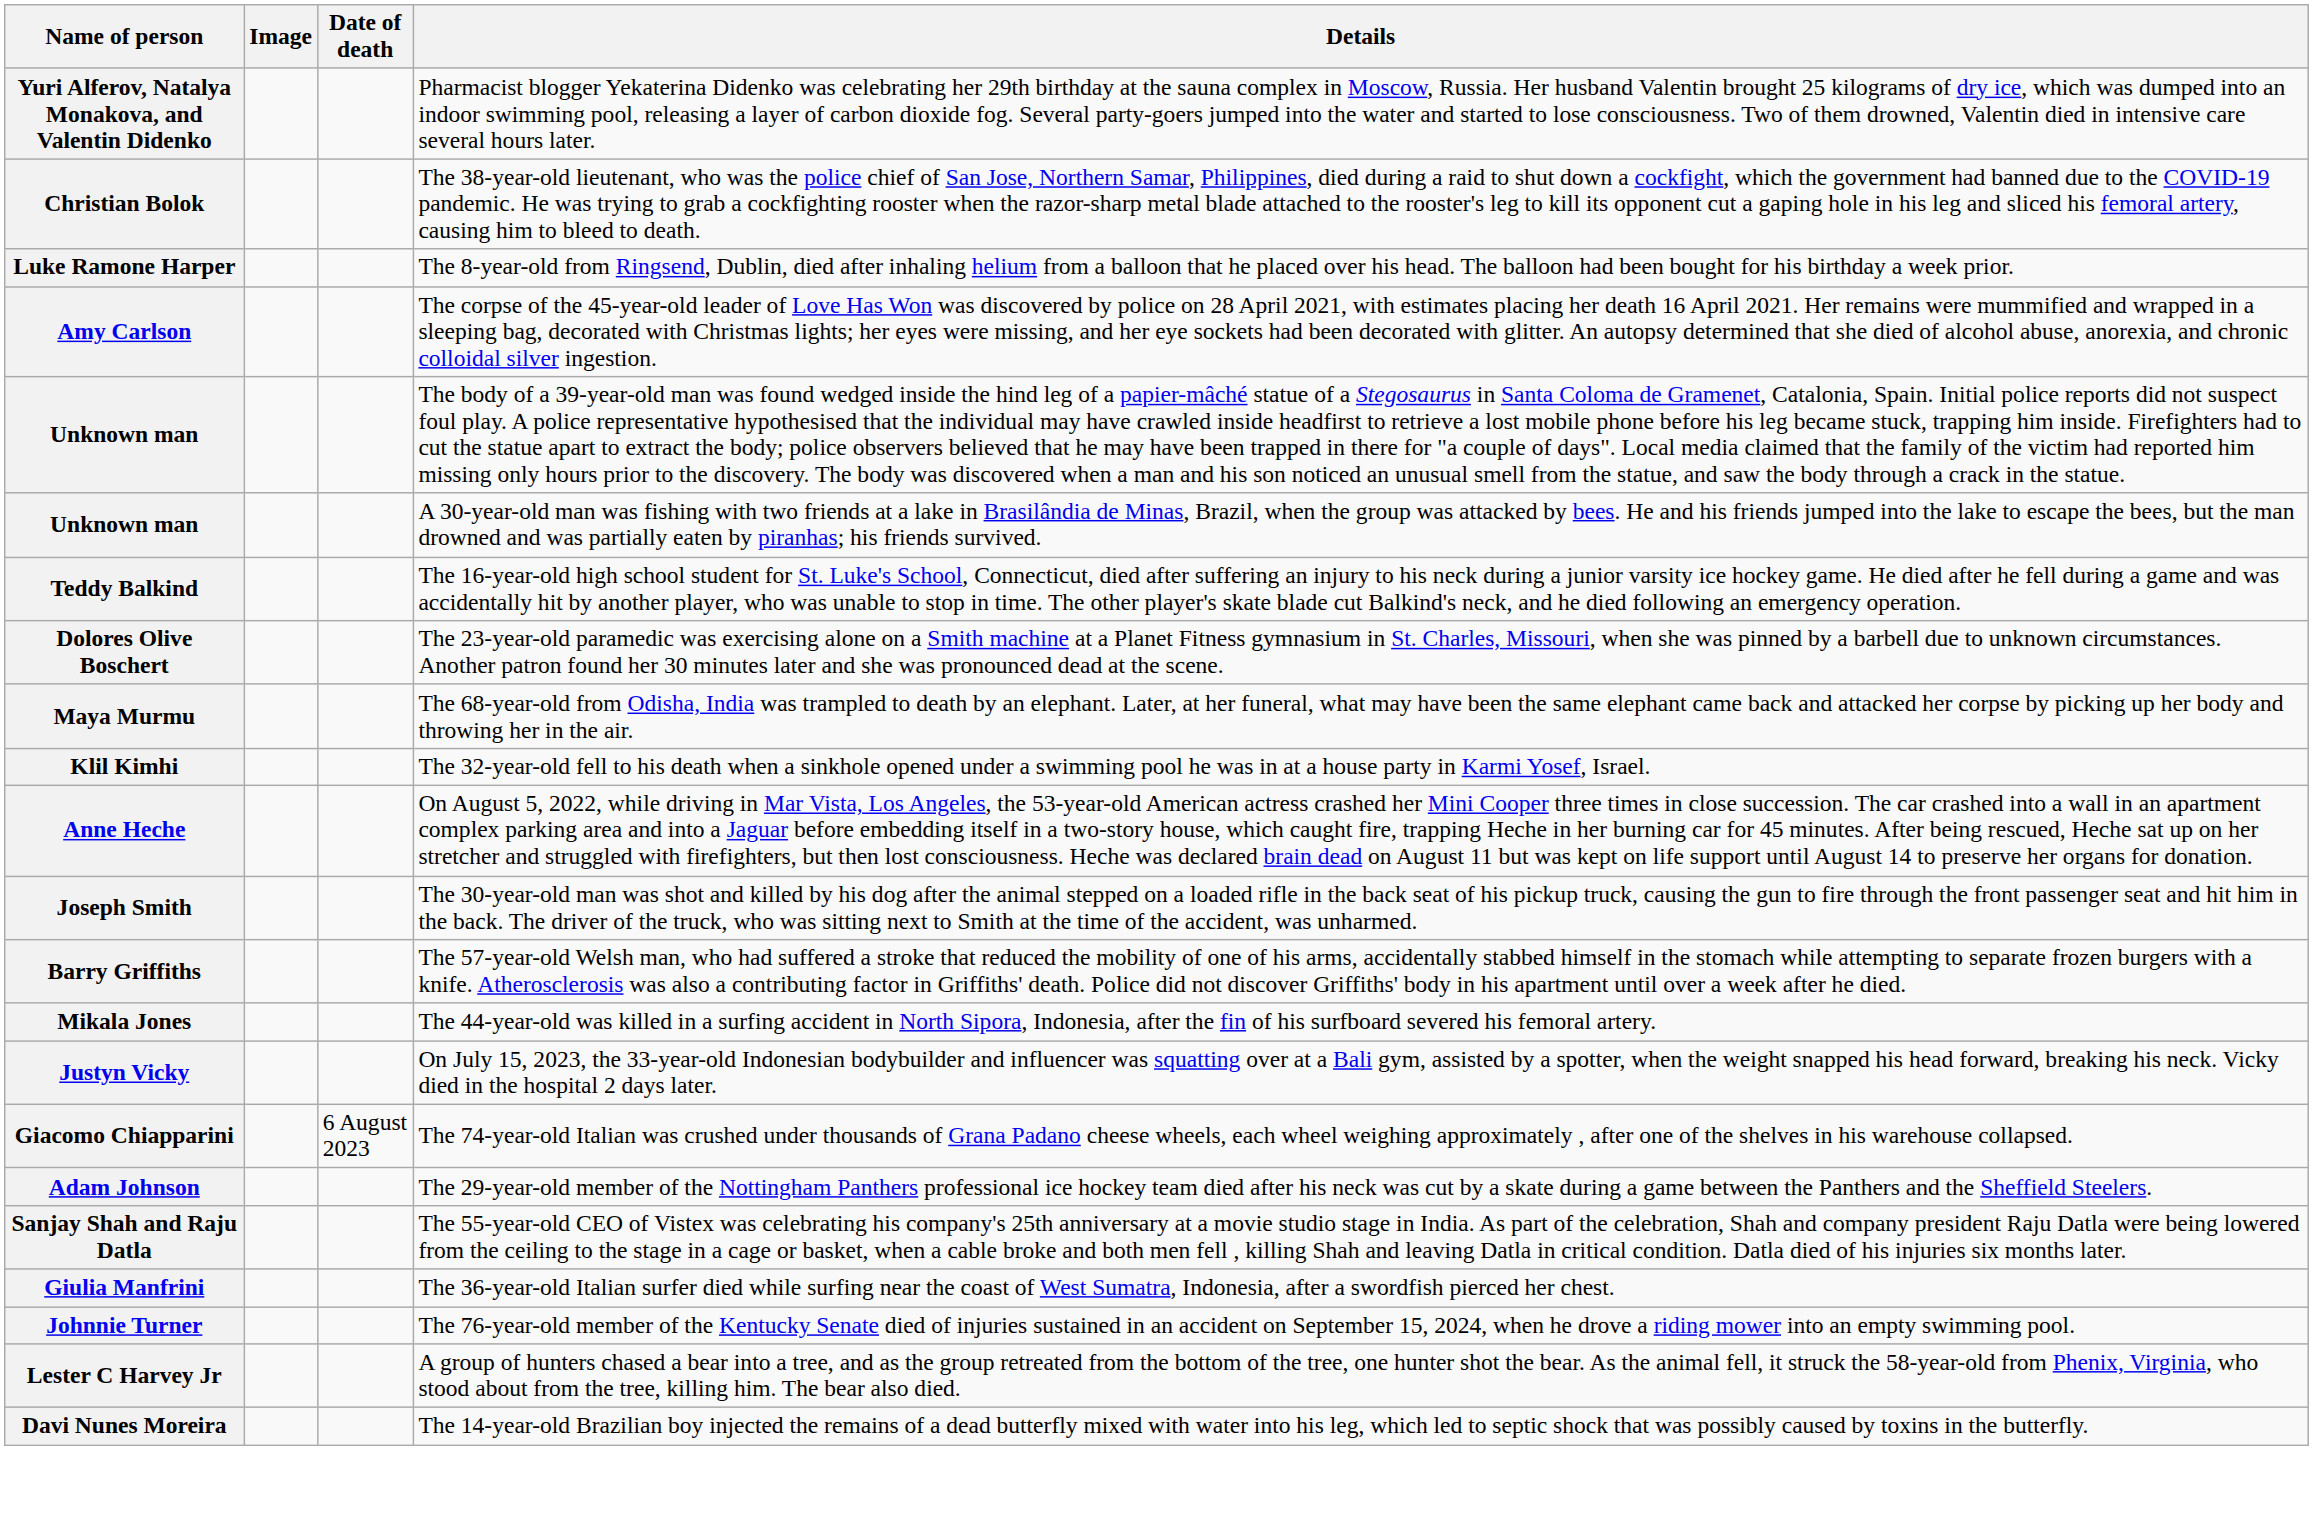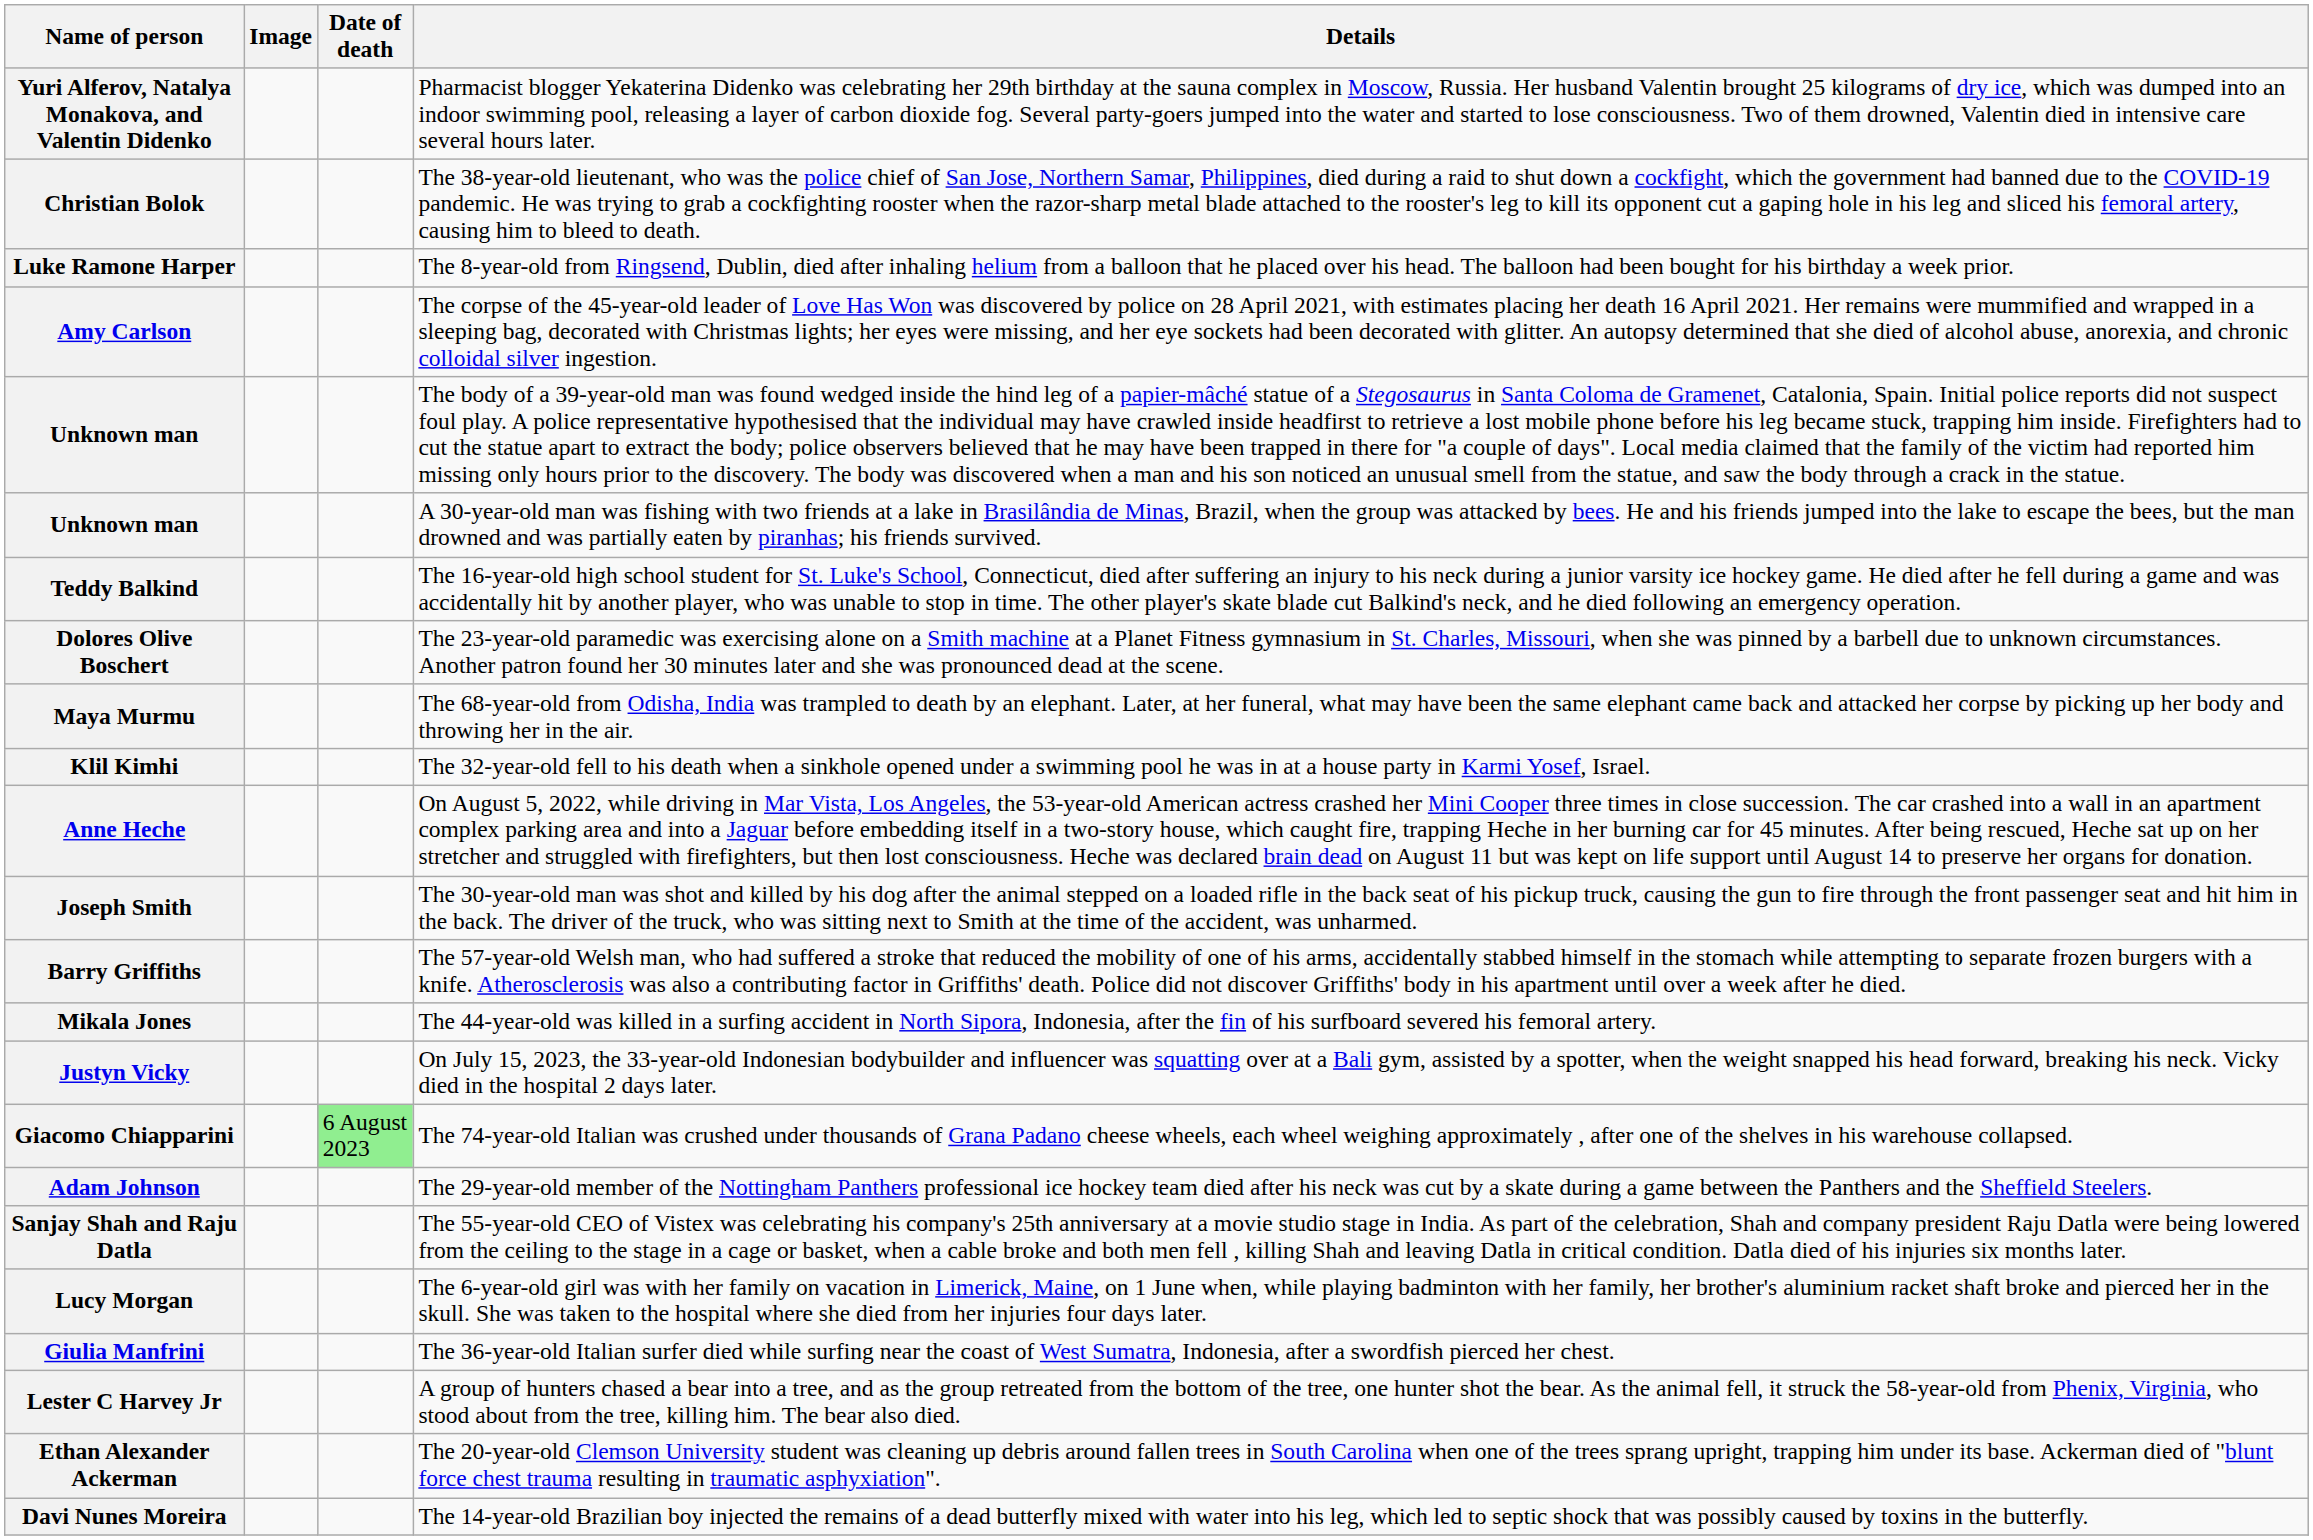 <table class="wikitable">
 <tr>
 <th scope="col">Name of person</th>
 <th scope="col">Image</th>
 <th scope="col">Date of death</th>
 <th scope="col">Details</th>
 </tr>
 <tr>
 <th>Yuri Alferov, Natalya Monakova, and Valentin Didenko</th>
 <td></td>
 <td></td>
 <td>Pharmacist blogger Yekaterina Didenko was celebrating her 29th birthday at the sauna complex in <a href='#'>Moscow</a>, Russia. Her husband Valentin brought 25 kilograms of <a href='#'>dry ice</a>, which was dumped into an indoor swimming pool, releasing a layer of carbon dioxide fog. Several party-goers jumped into the water and started to lose consciousness. Two of them drowned, Valentin died in intensive care several hours later.</td>
 </tr>
 <tr>
 <th>Christian Bolok</th>
 <td></td>
 <td></td>
 <td>The 38-year-old lieutenant, who was the <a href='#'>police</a> chief of <a href='#'>San Jose, Northern Samar</a>, <a href='#'>Philippines</a>, died during a raid to shut down a <a href='#'>cockfight</a>, which the government had banned due to the <a href='#'>COVID-19</a> pandemic. He was trying to grab a cockfighting rooster when the razor-sharp metal blade attached to the rooster's leg to kill its opponent cut a gaping hole in his leg and sliced his <a href='#'>femoral artery</a>, causing him to bleed to death.</td>
 </tr>
 <tr>
 <th>Luke Ramone Harper</th>
 <td></td>
 <td></td>
 <td>The 8-year-old from <a href='#'>Ringsend</a>, Dublin, died after inhaling <a href='#'>helium</a> from a balloon that he placed over his head. The balloon had been bought for his birthday a week prior.</td>
 </tr>
 <tr>
 <th><a href='#'>Amy Carlson</a></th>
 <td></td>
 <td></td>
 <td>The corpse of the 45-year-old leader of <a href='#'>Love Has Won</a> was discovered by police on 28 April 2021, with estimates placing her death  16 April 2021. Her remains were mummified and wrapped in a sleeping bag, decorated with Christmas lights; her eyes were missing, and her eye sockets had been decorated with glitter. An autopsy determined that she died of alcohol abuse, anorexia, and chronic <a href='#'>colloidal silver</a> ingestion.</td>
 </tr>
 <tr>
 <th>Unknown man</th>
 <td></td>
 <td></td>
 <td>The body of a 39-year-old man was found wedged inside the hind leg of a <a href='#'>papier-mâché</a> statue of a <em><a href='#'>Stegosaurus</a></em> in <a href='#'>Santa Coloma de Gramenet</a>, Catalonia, Spain. Initial police reports did not suspect foul play. A police representative hypothesised that the individual may have crawled inside headfirst to retrieve a lost mobile phone before his leg became stuck, trapping him inside. Firefighters had to cut the statue apart to extract the body; police observers believed that he may have been trapped in there for "a couple of days". Local media claimed that the family of the victim had reported him missing only hours prior to the discovery. The body was discovered when a man and his son noticed an unusual smell from the statue, and saw the body through a crack in the statue.</td>
 </tr>
 <tr>
 <th>Unknown man</th>
 <td></td>
 <td></td>
 <td>A 30-year-old man was fishing with two friends at a lake in <a href='#'>Brasilândia de Minas</a>, Brazil, when the group was attacked by <a href='#'>bees</a>. He and his friends jumped into the lake to escape the bees, but the man drowned and was partially eaten by <a href='#'>piranhas</a>; his friends survived.</td>
 </tr>
 <tr>
 <th>Teddy Balkind</th>
 <td></td>
 <td></td>
 <td>The 16-year-old high school student for <a href='#'>St. Luke's School</a>, Connecticut, died after suffering an injury to his neck during a junior varsity ice hockey game. He died after he fell during a game and was accidentally hit by another player, who was unable to stop in time. The other player's skate blade cut Balkind's neck, and he died following an emergency operation.</td>
 </tr>
 <tr>
 <th>Dolores Olive Boschert</th>
 <td></td>
 <td></td>
 <td>The 23-year-old paramedic was exercising alone on a <a href='#'>Smith machine</a> at a Planet Fitness gymnasium in <a href='#'>St. Charles, Missouri</a>, when she was pinned by a barbell due to unknown circumstances. Another patron found her 30 minutes later and she was pronounced dead at the scene.</td>
 </tr>
 <tr>
 <th>Maya Murmu</th>
 <td></td>
 <td></td>
 <td>The 68-year-old from <a href='#'>Odisha, India</a> was trampled to death by an elephant. Later, at her funeral, what may have been the same elephant came back and attacked her corpse by picking up her body and throwing her in the air.</td>
 </tr>
 <tr>
 <th>Klil Kimhi</th>
 <td></td>
 <td></td>
 <td>The 32-year-old fell to his death when a sinkhole opened under a swimming pool he was in at a house party in <a href='#'>Karmi Yosef</a>, Israel.</td>
 </tr>
 <tr>
 <th><a href='#'>Anne Heche</a></th>
 <td></td>
 <td></td>
 <td>On August 5, 2022, while driving in <a href='#'>Mar Vista, Los Angeles</a>, the 53-year-old American actress crashed her <a href='#'>Mini Cooper</a> three times in close succession. The car crashed into a wall in an apartment complex parking area and into a <a href='#'>Jaguar</a> before embedding itself in a two-story house, which caught fire, trapping Heche in her burning car for 45 minutes. After being rescued, Heche sat up on her stretcher and struggled with firefighters, but then lost consciousness. Heche was declared <a href='#'>brain dead</a> on August 11 but was kept on life support until August 14 to preserve her organs for donation.</td>
 </tr>
 <tr>
 <th>Joseph Smith</th>
 <td></td>
 <td></td>
 <td>The 30-year-old man was shot and killed by his dog after the animal stepped on a loaded rifle in the back seat of his pickup truck, causing the gun to fire through the front passenger seat and hit him in the back. The driver of the truck, who was sitting next to Smith at the time of the accident, was unharmed.</td>
 </tr>
 <tr>
 <th>Barry Griffiths</th>
 <td></td>
 <td></td>
 <td>The 57-year-old Welsh man, who had suffered a stroke that reduced the mobility of one of his arms, accidentally stabbed himself in the stomach while attempting to separate frozen burgers with a knife. <a href='#'>Atherosclerosis</a> was also a contributing factor in Griffiths' death. Police did not discover Griffiths' body in his apartment until over a week after he died.</td>
 </tr>
 <tr>
 <th>Mikala Jones</th>
 <td></td>
 <td></td>
 <td>The 44-year-old was killed in a surfing accident in <a href='#'>North Sipora</a>, Indonesia, after the <a href='#'>fin</a> of his surfboard severed his femoral artery.</td>
 </tr>
 <tr>
 <th><a href='#'>Justyn Vicky</a></th>
 <td></td>
 <td></td>
 <td>On July 15, 2023, the 33-year-old Indonesian bodybuilder and influencer was <a href='#'>squatting</a> over  at a <a href='#'>Bali</a> gym, assisted by a spotter, when the weight snapped his head forward, breaking his neck. Vicky died in the hospital 2 days later.</td>
 </tr>
 <tr>
 <th>Giacomo Chiapparini</th>
 <td></td>
-<td>6 August 2023</td>
+<td style="background: lightgreen;">6 August 2023</td>
 <td>The 74-year-old Italian was crushed under thousands of <a href='#'>Grana Padano</a> cheese wheels, each wheel weighing approximately , after one of the shelves in his warehouse collapsed.</td>
 </tr>
 <tr>
 <th><a href='#'>Adam Johnson</a></th>
 <td></td>
 <td></td>
 <td>The 29-year-old member of the <a href='#'>Nottingham Panthers</a> professional ice hockey team died after his neck was cut by a skate during a game between the Panthers and the <a href='#'>Sheffield Steelers</a>.</td>
 </tr>
 <tr>
 <th>Sanjay Shah and Raju Datla</th>
 <td></td>
 <td></td>
 <td>The 55-year-old CEO of Vistex was celebrating his company's 25th anniversary at a movie studio stage in India. As part of the celebration, Shah and company president Raju Datla were being lowered from the ceiling to the stage in a cage or basket, when a cable broke and both men fell , killing Shah and leaving Datla in critical condition. Datla died of his injuries six months later.</td>
 </tr>
 <tr>
+<th>Lucy Morgan</th>
+<td></td>
+<td></td>
+<td>The 6-year-old girl was with her family on vacation in <a href='#'>Limerick, Maine</a>, on 1 June when, while playing badminton with her family, her brother's aluminium racket shaft broke and pierced her in the skull. She was taken to the hospital where she died from her injuries four days later.</td>
+</tr>
+<tr>
 <th><a href='#'>Giulia Manfrini</a></th>
 <td></td>
 <td></td>
 <td>The 36-year-old Italian surfer died while surfing near the coast of <a href='#'>West Sumatra</a>, Indonesia, after a swordfish pierced her chest.</td>
-</tr>
-<tr>
-<th><a href='#'>Johnnie Turner</a></th>
-<td></td>
-<td></td>
-<td>The 76-year-old member of the <a href='#'>Kentucky Senate</a> died of injuries sustained in an accident on September 15, 2024, when he drove a <a href='#'>riding mower</a> into an empty swimming pool.</td>
 </tr>
 <tr>
 <th>Lester C Harvey Jr</th>
 <td></td>
 <td></td>
 <td>A group of hunters chased a bear into a tree, and as the group retreated from the bottom of the tree, one hunter shot the bear. As the animal fell, it struck the 58-year-old from <a href='#'>Phenix, Virginia</a>, who stood about  from the tree, killing him. The bear also died.</td>
 </tr>
 <tr>
+<th>Ethan Alexander Ackerman</th>
+<td></td>
+<td></td>
+<td>The 20-year-old <a href='#'>Clemson University</a> student was cleaning up debris around fallen trees in <a href='#'>South Carolina</a> when one of the trees sprang upright, trapping him under its base. Ackerman died of "<a href='#'>blunt force chest trauma</a> resulting in <a href='#'>traumatic asphyxiation</a>".</td>
+</tr>
+<tr>
 <th>Davi Nunes Moreira</th>
 <td></td>
 <td></td>
 <td>The 14-year-old Brazilian boy injected the remains of a dead butterfly mixed with water into his leg, which led to septic shock that was possibly caused by toxins in the butterfly.</td>
 </tr>
 </table>
